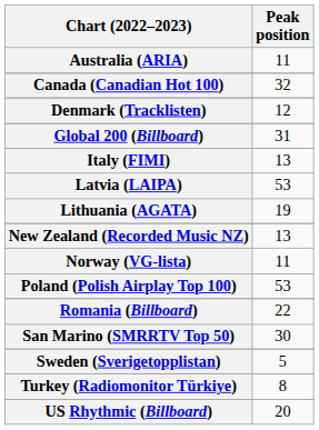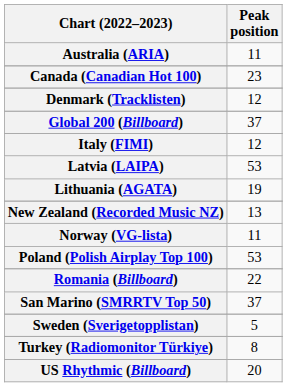 <table class="wikitable sortable plainrowheaders" style="text-align:center">
 <tr>
 <th scope="col">Chart (2022–2023)</th>
 <th scope="col">Peak<br>position</th>
 </tr>
 <tr>
 <th scope="row">Australia (<a href='#'>ARIA</a>)</th>
 <td>11</td>
 </tr>
 <tr>
 </tr>
 <tr>
 </tr>
 <tr>
 </tr>
 <tr>
 <th scope="row">Canada (<a href='#'>Canadian Hot 100</a>)</th>
-<td>32</td>
+<td>23</td>
 </tr>
 <tr>
 </tr>
 <tr>
 <th scope="row">Denmark (<a href='#'>Tracklisten</a>)</th>
 <td>12</td>
 </tr>
 <tr>
 </tr>
 <tr>
 </tr>
 <tr>
 </tr>
 <tr>
 <th scope="row"><a href='#'>Global 200</a> (<em><a href='#'>Billboard</a></em>)</th>
-<td>31</td>
+<td>37</td>
 </tr>
 <tr>
 </tr>
 <tr>
 </tr>
 <tr>
 </tr>
 <tr>
 <th scope="row">Italy (<a href='#'>FIMI</a>)</th>
-<td>13</td>
+<td>12</td>
 </tr>
 <tr>
 <th scope="row">Latvia (<a href='#'>LAIPA</a>)</th>
 <td>53</td>
 </tr>
 <tr>
 <th scope="row">Lithuania (<a href='#'>AGATA</a>)</th>
 <td>19</td>
 </tr>
 <tr>
 </tr>
 <tr>
 <th scope="row">New Zealand (<a href='#'>Recorded Music NZ</a>)</th>
 <td>13</td>
 </tr>
 <tr>
 <th scope="row">Norway (<a href='#'>VG-lista</a>)</th>
 <td>11</td>
 </tr>
 <tr>
 <th scope="row">Poland (<a href='#'>Polish Airplay Top 100</a>)</th>
 <td>53</td>
 </tr>
 <tr>
 </tr>
 <tr>
 <th scope="row"><a href='#'>Romania</a> (<em><a href='#'>Billboard</a></em>)</th>
 <td>22</td>
 </tr>
 <tr>
 <th scope="row">San Marino (<a href='#'>SMRRTV Top 50</a>)</th>
-<td>30</td>
+<td>37</td>
 </tr>
 <tr>
 </tr>
 <tr>
 </tr>
 <tr>
 </tr>
 <tr>
 <th scope="row">Sweden (<a href='#'>Sverigetopplistan</a>)</th>
 <td>5</td>
 </tr>
 <tr>
 </tr>
 <tr>
 <th scope="row">Turkey (<a href='#'>Radiomonitor Türkiye</a>)</th>
 <td>8</td>
 </tr>
 <tr>
 </tr>
 <tr>
 </tr>
 <tr>
 </tr>
 <tr>
 <th scope="row">US <a href='#'>Rhythmic</a> (<em><a href='#'>Billboard</a></em>)</th>
 <td>20</td>
 </tr>
 </table>
